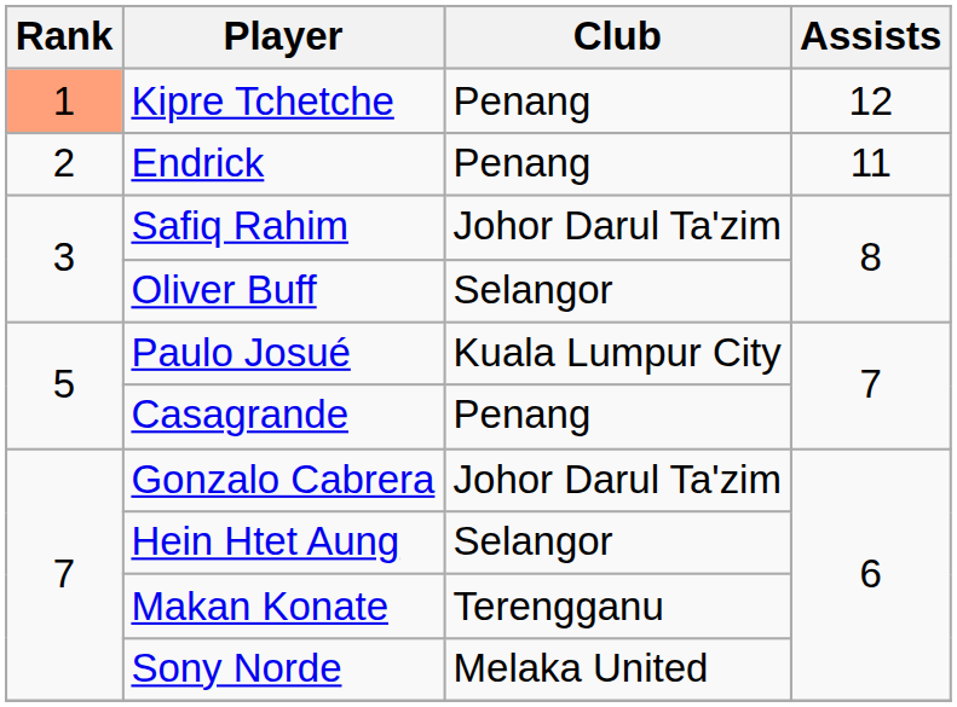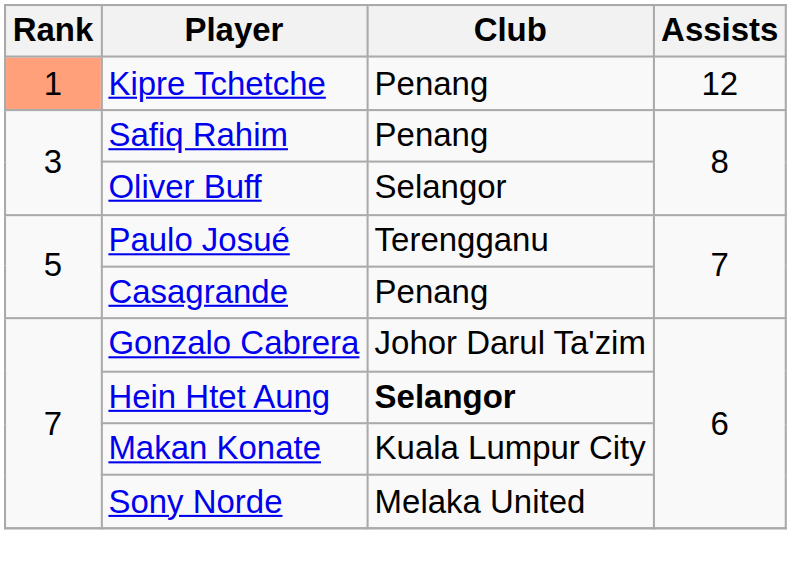 <table class="wikitable" style="text-align:center">
 <tr>
 <th>Rank</th>
 <th>Player</th>
 <th>Club</th>
 <th>Assists</th>
 </tr>
 <tr>
 <td rowspan=1 style="background: lightsalmon;">1</td>
 <td style="text-align:left;"> <a href='#'>Kipre Tchetche</a></td>
 <td style="text-align:left;">Penang</td>
 <td>12</td>
 </tr>
 <tr>
-<td rowspan=1>2</td>
-<td style="text-align:left;"> <a href='#'>Endrick</a></td>
-<td style="text-align:left;">Penang</td>
-<td>11</td>
-</tr>
-<tr>
 <td rowspan=2>3</td>
 <td style="text-align:left;"> <a href='#'>Safiq Rahim</a></td>
-<td style="text-align:left;">Johor Darul Ta'zim</td>
+<td style="text-align:left;">Penang</td>
 <td rowspan=2>8</td>
 </tr>
 <tr>
 <td style="text-align:left;"> <a href='#'>Oliver Buff</a></td>
 <td style="text-align:left;">Selangor</td>
 </tr>
 <tr>
 <td rowspan=2>5</td>
 <td style="text-align:left;"> <a href='#'>Paulo Josué</a></td>
-<td style="text-align:left;">Kuala Lumpur City</td>
+<td style="text-align:left;">Terengganu</td>
 <td rowspan=2>7</td>
 </tr>
 <tr>
 <td style="text-align:left;"> <a href='#'>Casagrande</a></td>
 <td style="text-align:left;">Penang</td>
 </tr>
 <tr>
 <td rowspan=4>7</td>
 <td style="text-align:left;"> <a href='#'>Gonzalo Cabrera</a></td>
 <td style="text-align:left;">Johor Darul Ta'zim</td>
 <td rowspan=4>6</td>
 </tr>
 <tr>
 <td style="text-align:left;"> <a href='#'>Hein Htet Aung</a></td>
-<td style="text-align:left;">Selangor</td>
+<td style="text-align:left;"><strong>Selangor</strong></td>
 </tr>
 <tr>
 <td style="text-align:left;"> <a href='#'>Makan Konate</a></td>
-<td style="text-align:left;">Terengganu</td>
+<td style="text-align:left;">Kuala Lumpur City</td>
 </tr>
 <tr>
 <td style="text-align:left;"> <a href='#'>Sony Norde</a></td>
 <td style="text-align:left;">Melaka United</td>
 </tr>
 <tr>
 </tr>
 </table>
